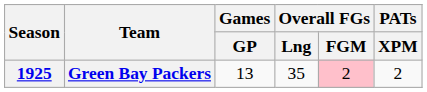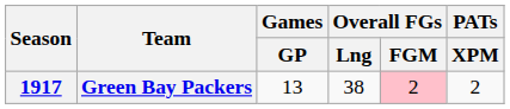 <table class=wikitable style="text-align:center;">
 <tr>
 <th rowspan=2>Season</th>
 <th rowspan=2>Team</th>
 <th>Games</th>
 <th colspan=2>Overall FGs</th>
 <th colspan=1>PATs</th>
 </tr>
 <tr>
 <th>GP</th>
 <th>Lng</th>
 <th>FGM</th>
 <th>XPM</th>
 </tr>
 <tr>
-<th><a href='#'>1925</a></th>
+<th><a href='#'>1917</a></th>
 <th><a href='#'>Green Bay Packers</a></th>
 <td>13</td>
-<td>35</td>
+<td>38</td>
 <td style="background: pink;">2</td>
 <td>2</td>
 </tr>
 </table>
